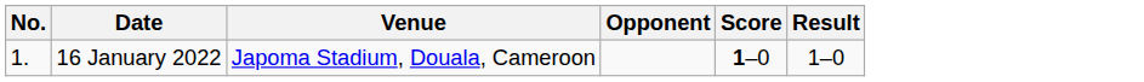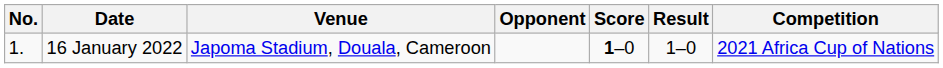 <table class="wikitable" style="font-size:100%;">
 <tr>
 <th>No.</th>
 <th>Date</th>
 <th>Venue</th>
 <th>Opponent</th>
 <th>Score</th>
 <th>Result</th>
+<th>Competition</th>
 </tr>
 <tr>
 <td>1.</td>
 <td>16 January 2022</td>
 <td><a href='#'>Japoma Stadium</a>, <a href='#'>Douala</a>, Cameroon</td>
 <td></td>
 <td align=center><strong>1</strong>–0</td>
 <td align=center>1–0</td>
+<td><a href='#'>2021 Africa Cup of Nations</a></td>
 </tr>
 </table>
